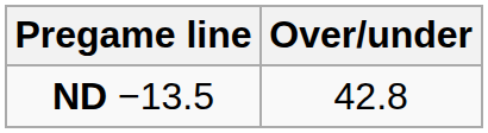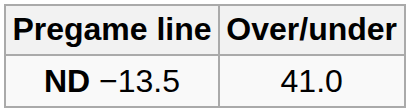 <table class="wikitable">
 <tr align="center">
 <th style=>Pregame line</th>
 <th style=>Over/under</th>
 </tr>
 <tr align="center">
 <td><strong>ND</strong> −13.5</td>
-<td>42.8</td>
+<td>41.0</td>
 </tr>
 </table>
